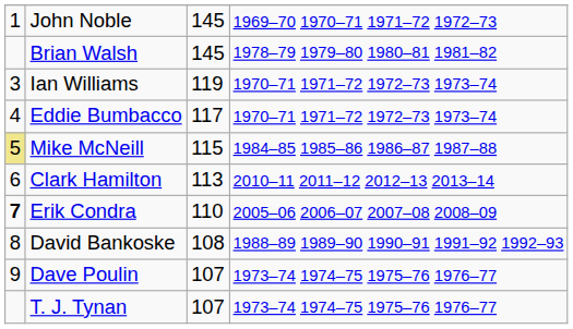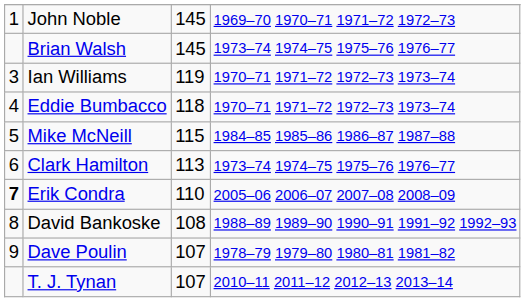 <table class="wikitable">
 <tr>
 </tr>
 <tr>
 <td>1</td>
 <td>John Noble</td>
 <td>145</td>
 <td style="font-size:80%;"><a href='#'>1969–70</a> <a href='#'>1970–71</a> <a href='#'>1971–72</a> <a href='#'>1972–73</a></td>
 </tr>
 <tr>
 <td></td>
 <td><a href='#'>Brian Walsh</a></td>
 <td>145</td>
-<td style="font-size:80%;"><a href='#'>1978–79</a> <a href='#'>1979–80</a> <a href='#'>1980–81</a> <a href='#'>1981–82</a></td>
+<td style="font-size:80%;"><a href='#'>1973–74</a> <a href='#'>1974–75</a> <a href='#'>1975–76</a> <a href='#'>1976–77</a></td>
 </tr>
 <tr>
 <td>3</td>
 <td>Ian Williams</td>
 <td>119</td>
 <td style="font-size:80%;"><a href='#'>1970–71</a> <a href='#'>1971–72</a> <a href='#'>1972–73</a> <a href='#'>1973–74</a></td>
 </tr>
 <tr>
 <td>4</td>
 <td><a href='#'>Eddie Bumbacco</a></td>
-<td>117</td>
+<td>118</td>
 <td style="font-size:80%;"><a href='#'>1970–71</a> <a href='#'>1971–72</a> <a href='#'>1972–73</a> <a href='#'>1973–74</a></td>
 </tr>
 <tr>
-<td style="background: khaki;">5</td>
+<td>5</td>
 <td><a href='#'>Mike McNeill</a></td>
 <td>115</td>
 <td style="font-size:80%;"><a href='#'>1984–85</a> <a href='#'>1985–86</a> <a href='#'>1986–87</a> <a href='#'>1987–88</a></td>
 </tr>
 <tr>
 <td>6</td>
 <td><a href='#'>Clark Hamilton</a></td>
 <td>113</td>
-<td style="font-size:80%;"><a href='#'>2010–11</a> <a href='#'>2011–12</a> <a href='#'>2012–13</a> <a href='#'>2013–14</a></td>
+<td style="font-size:80%;"><a href='#'>1973–74</a> <a href='#'>1974–75</a> <a href='#'>1975–76</a> <a href='#'>1976–77</a></td>
 </tr>
 <tr>
 <td><strong>7</strong></td>
 <td><a href='#'>Erik Condra</a></td>
 <td>110</td>
 <td style="font-size:80%;"><a href='#'>2005–06</a> <a href='#'>2006–07</a> <a href='#'>2007–08</a> <a href='#'>2008–09</a></td>
 </tr>
 <tr>
 <td>8</td>
 <td>David Bankoske</td>
 <td>108</td>
 <td style="font-size:80%;"><a href='#'>1988–89</a> <a href='#'>1989–90</a> <a href='#'>1990–91</a> <a href='#'>1991–92</a> <a href='#'>1992–93</a></td>
 </tr>
 <tr>
 <td>9</td>
 <td><a href='#'>Dave Poulin</a></td>
 <td>107</td>
-<td style="font-size:80%;"><a href='#'>1973–74</a> <a href='#'>1974–75</a> <a href='#'>1975–76</a> <a href='#'>1976–77</a></td>
+<td style="font-size:80%;"><a href='#'>1978–79</a> <a href='#'>1979–80</a> <a href='#'>1980–81</a> <a href='#'>1981–82</a></td>
 </tr>
 <tr>
 <td></td>
 <td><a href='#'>T. J. Tynan</a></td>
 <td>107</td>
-<td style="font-size:80%;"><a href='#'>1973–74</a> <a href='#'>1974–75</a> <a href='#'>1975–76</a> <a href='#'>1976–77</a></td>
+<td style="font-size:80%;"><a href='#'>2010–11</a> <a href='#'>2011–12</a> <a href='#'>2012–13</a> <a href='#'>2013–14</a></td>
 </tr>
 </table>
